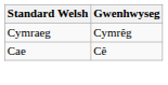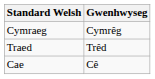 <table class="wikitable">
 <tr>
 <th>Standard Welsh</th>
 <th>Gwenhwyseg</th>
 </tr>
 <tr>
 <td>Cymraeg</td>
 <td>Cymrêg</td>
 </tr>
 <tr>
+<td>Traed</td>
+<td>Trêd</td>
+</tr>
+<tr>
 <td>Cae</td>
 <td>Cê</td>
 </tr>
 </table>
